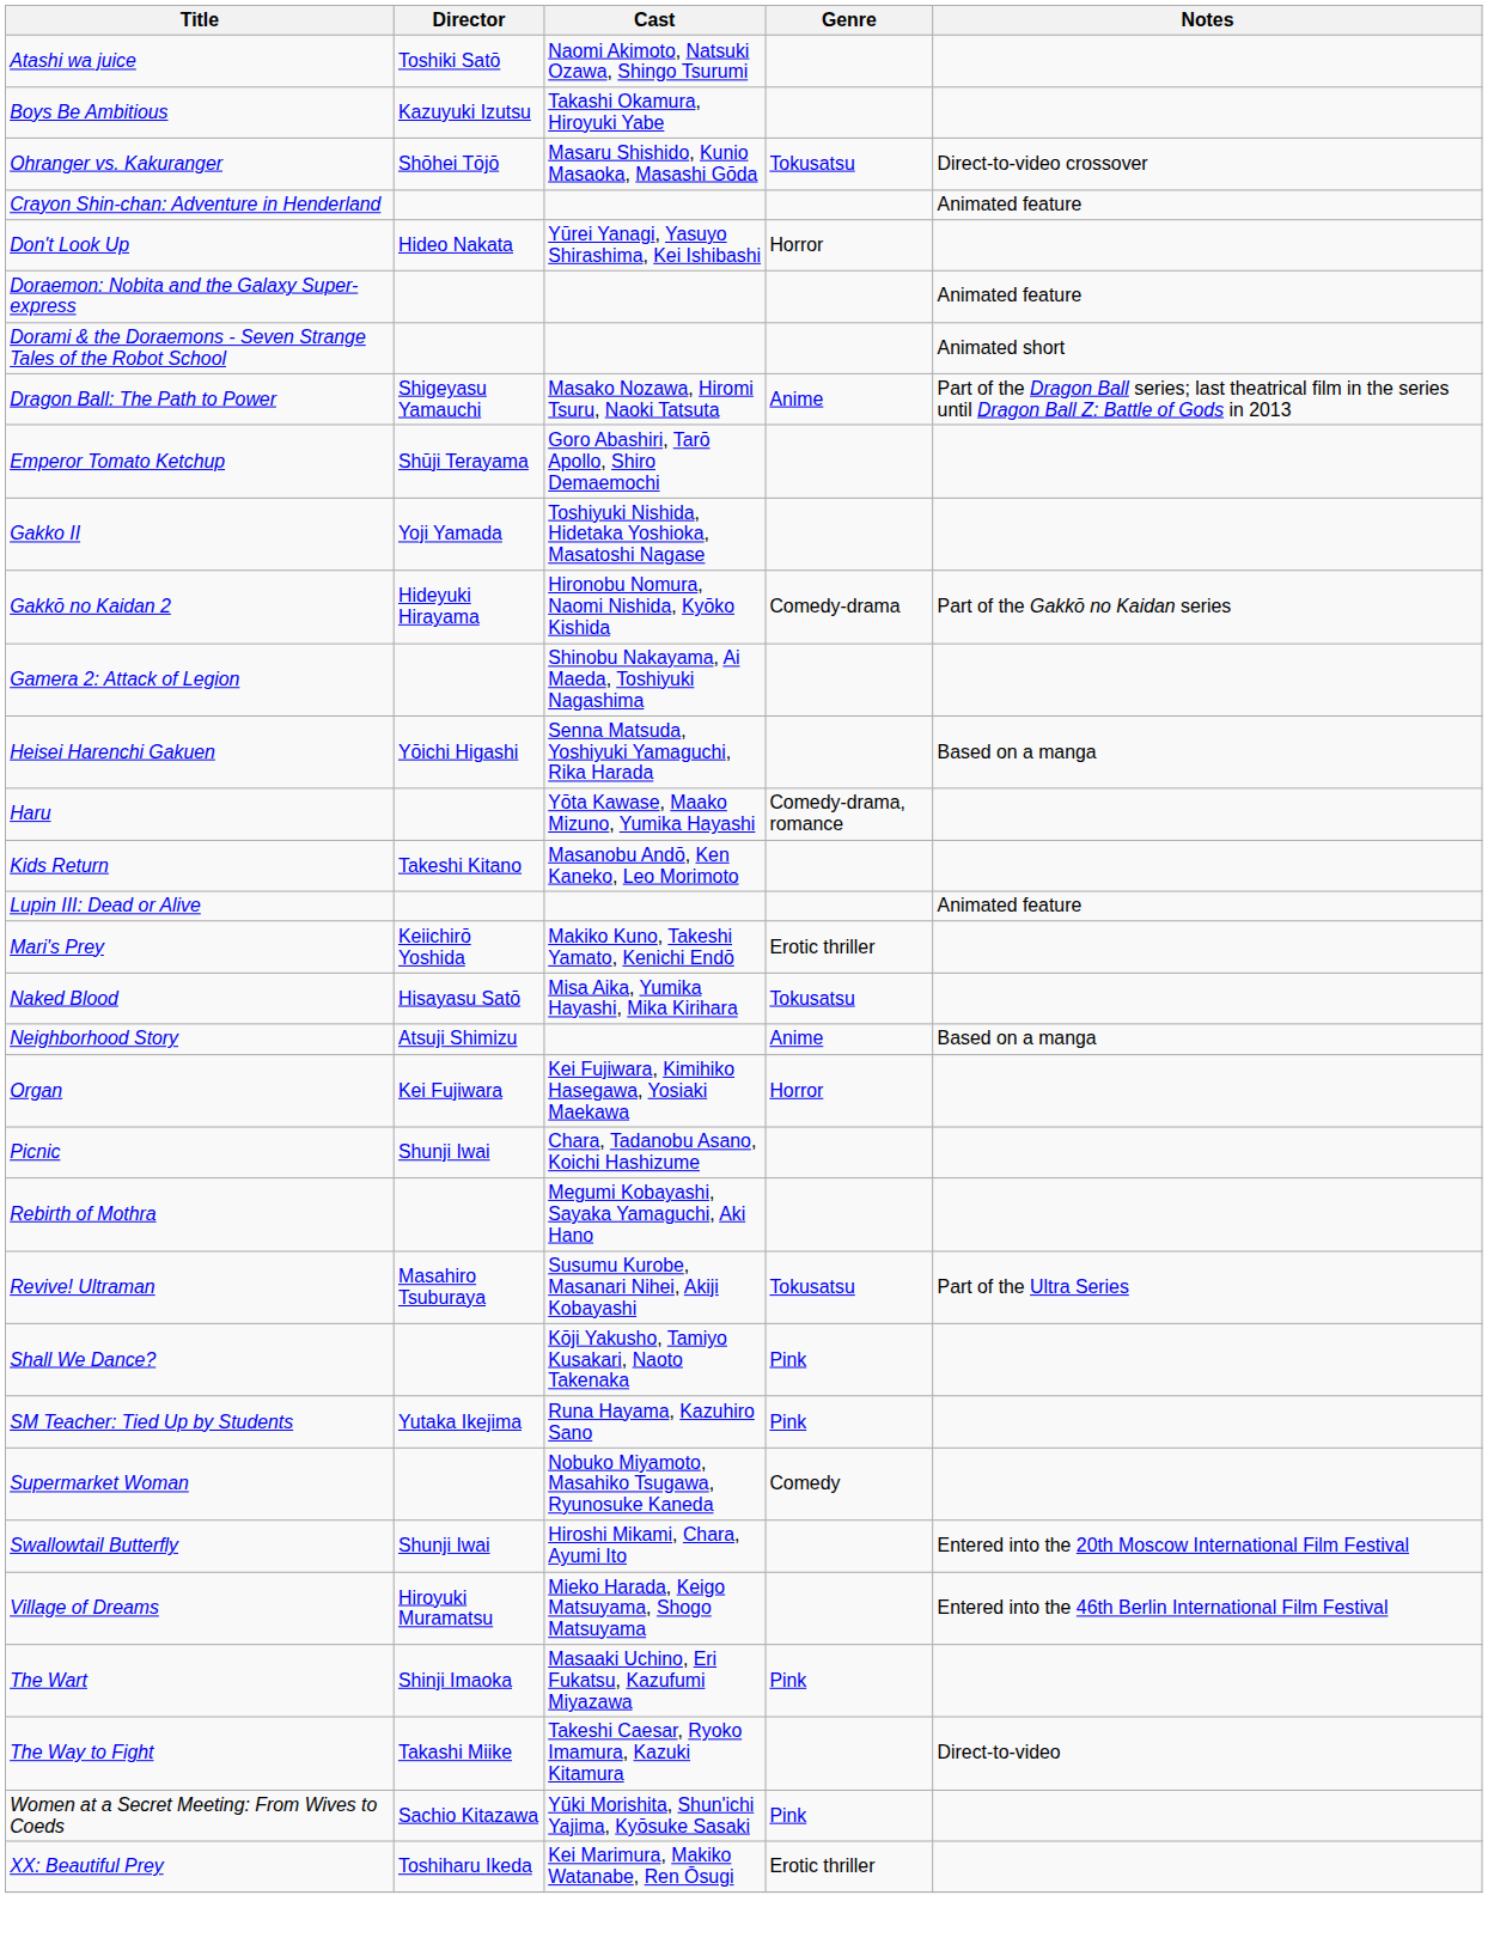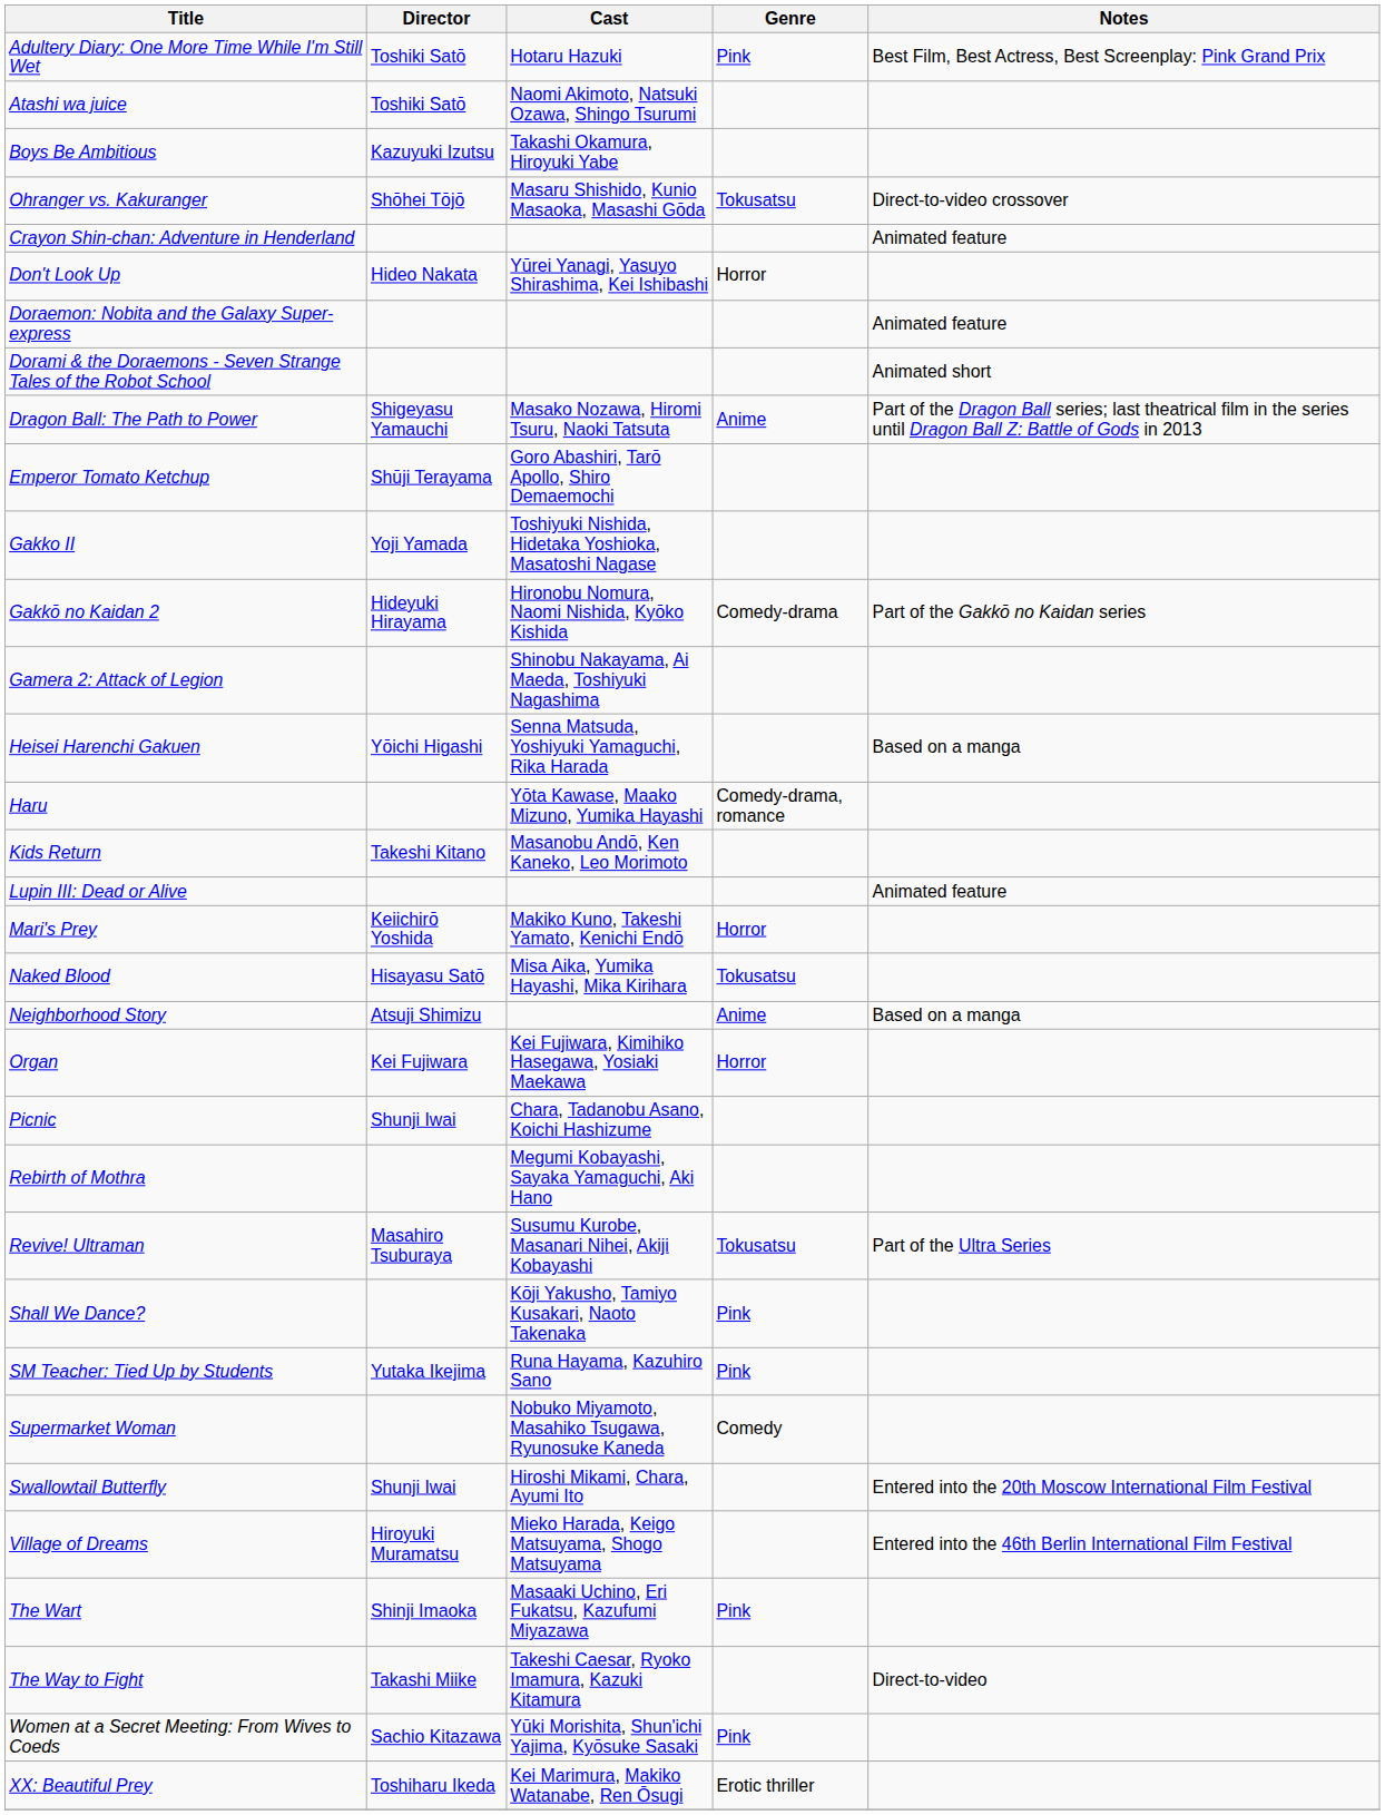 <table class="wikitable sortable">
 <tr>
 <th>Title</th>
 <th>Director</th>
 <th width=15%>Cast</th>
 <th>Genre</th>
 <th>Notes</th>
+</tr>
+<tr>
+<td><em><a href='#'>Adultery Diary: One More Time While I'm Still Wet</a></em></td>
+<td><a href='#'>Toshiki Satō</a></td>
+<td><a href='#'>Hotaru Hazuki</a></td>
+<td><a href='#'>Pink</a></td>
+<td>Best Film, Best Actress, Best Screenplay: <a href='#'>Pink Grand Prix</a></td>
 </tr>
 <tr>
 <td><em><a href='#'>Atashi wa juice</a></em></td>
 <td><a href='#'>Toshiki Satō</a></td>
 <td><a href='#'>Naomi Akimoto</a>, <a href='#'>Natsuki Ozawa</a>, <a href='#'>Shingo Tsurumi</a></td>
 <td></td>
 <td></td>
 </tr>
 <tr>
 <td><em><a href='#'>Boys Be Ambitious</a></em></td>
 <td><a href='#'>Kazuyuki Izutsu</a></td>
 <td><a href='#'>Takashi Okamura</a>, <a href='#'>Hiroyuki Yabe</a></td>
 <td></td>
 <td></td>
 </tr>
 <tr>
 <td><em><a href='#'>Ohranger vs. Kakuranger</a></em></td>
 <td><a href='#'>Shōhei Tōjō</a></td>
 <td><a href='#'>Masaru Shishido</a>, <a href='#'>Kunio Masaoka</a>, <a href='#'>Masashi Gōda</a></td>
 <td><a href='#'>Tokusatsu</a></td>
 <td>Direct-to-video crossover</td>
 </tr>
 <tr>
 <td><em><a href='#'>Crayon Shin-chan: Adventure in Henderland</a></em></td>
 <td></td>
 <td></td>
 <td></td>
 <td>Animated feature</td>
 </tr>
 <tr>
 <td><em><a href='#'>Don't Look Up</a></em></td>
 <td><a href='#'>Hideo Nakata</a></td>
 <td><a href='#'>Yūrei Yanagi</a>, <a href='#'>Yasuyo Shirashima</a>, <a href='#'>Kei Ishibashi</a></td>
 <td>Horror</td>
 <td></td>
 </tr>
 <tr>
 <td><em><a href='#'>Doraemon: Nobita and the Galaxy Super-express</a></em></td>
 <td></td>
 <td></td>
 <td></td>
 <td>Animated feature</td>
 </tr>
 <tr>
 <td><em><a href='#'>Dorami & the Doraemons - Seven Strange Tales of the Robot School</a></em></td>
 <td></td>
 <td></td>
 <td></td>
 <td>Animated short</td>
 </tr>
 <tr>
 <td><em><a href='#'>Dragon Ball: The Path to Power</a></em></td>
 <td><a href='#'>Shigeyasu Yamauchi</a></td>
 <td><a href='#'>Masako Nozawa</a>, <a href='#'>Hiromi Tsuru</a>, <a href='#'>Naoki Tatsuta</a></td>
 <td><a href='#'>Anime</a></td>
 <td>Part of the <em><a href='#'>Dragon Ball</a></em> series; last theatrical film in the series until <em><a href='#'>Dragon Ball Z: Battle of Gods</a></em> in 2013</td>
 </tr>
 <tr>
 <td><em><a href='#'>Emperor Tomato Ketchup</a></em></td>
 <td><a href='#'>Shūji Terayama</a></td>
 <td><a href='#'>Goro Abashiri</a>, <a href='#'>Tarō Apollo</a>, <a href='#'>Shiro Demaemochi</a></td>
 <td></td>
 <td></td>
 </tr>
 <tr>
 <td><em><a href='#'>Gakko II</a></em></td>
 <td><a href='#'>Yoji Yamada</a></td>
 <td><a href='#'>Toshiyuki Nishida</a>, <a href='#'>Hidetaka Yoshioka</a>, <a href='#'>Masatoshi Nagase</a></td>
 <td></td>
 <td></td>
 </tr>
 <tr>
 <td><em><a href='#'>Gakkō no Kaidan 2</a></em></td>
 <td><a href='#'>Hideyuki Hirayama</a></td>
 <td><a href='#'>Hironobu Nomura</a>, <a href='#'>Naomi Nishida</a>, <a href='#'>Kyōko Kishida</a></td>
 <td>Comedy-drama</td>
 <td>Part of the <em>Gakkō no Kaidan</em> series</td>
 </tr>
 <tr>
 <td><em><a href='#'>Gamera 2: Attack of Legion</a></em></td>
 <td></td>
 <td><a href='#'>Shinobu Nakayama</a>, <a href='#'>Ai Maeda</a>, <a href='#'>Toshiyuki Nagashima</a></td>
 <td></td>
 <td></td>
 </tr>
 <tr>
 <td><em><a href='#'>Heisei Harenchi Gakuen</a></em></td>
 <td><a href='#'>Yōichi Higashi</a></td>
 <td><a href='#'>Senna Matsuda</a>, <a href='#'>Yoshiyuki Yamaguchi</a>, <a href='#'>Rika Harada</a></td>
 <td></td>
 <td>Based on a manga</td>
 </tr>
 <tr>
 <td><em><a href='#'>Haru</a></em></td>
 <td></td>
 <td><a href='#'>Yōta Kawase</a>, <a href='#'>Maako Mizuno</a>, <a href='#'>Yumika Hayashi</a></td>
 <td>Comedy-drama, romance</td>
 <td></td>
 </tr>
 <tr>
 <td><em><a href='#'>Kids Return</a></em></td>
 <td><a href='#'>Takeshi Kitano</a></td>
 <td><a href='#'>Masanobu Andō</a>, <a href='#'>Ken Kaneko</a>, <a href='#'>Leo Morimoto</a></td>
 <td></td>
 <td></td>
 </tr>
 <tr>
 <td><em><a href='#'>Lupin III: Dead or Alive</a></em></td>
 <td></td>
 <td></td>
 <td></td>
 <td>Animated feature</td>
 </tr>
 <tr>
 <td><em><a href='#'>Mari's Prey</a></em></td>
 <td><a href='#'>Keiichirō Yoshida</a></td>
 <td><a href='#'>Makiko Kuno</a>, <a href='#'>Takeshi Yamato</a>, <a href='#'>Kenichi Endō</a></td>
-<td>Erotic thriller</td>
+<td><a href='#'>Horror</a></td>
 <td></td>
 </tr>
 <tr>
 <td><em><a href='#'>Naked Blood</a></em></td>
 <td><a href='#'>Hisayasu Satō</a></td>
 <td><a href='#'>Misa Aika</a>, <a href='#'>Yumika Hayashi</a>, <a href='#'>Mika Kirihara</a></td>
 <td><a href='#'>Tokusatsu</a></td>
 <td></td>
 </tr>
 <tr>
 <td><em><a href='#'>Neighborhood Story</a></em></td>
 <td><a href='#'>Atsuji Shimizu</a></td>
 <td></td>
 <td><a href='#'>Anime</a></td>
 <td>Based on a manga</td>
 </tr>
 <tr>
 <td><em><a href='#'>Organ</a></em></td>
 <td><a href='#'>Kei Fujiwara</a></td>
 <td><a href='#'>Kei Fujiwara</a>, <a href='#'>Kimihiko Hasegawa</a>, <a href='#'>Yosiaki Maekawa</a></td>
 <td><a href='#'>Horror</a></td>
 <td></td>
 </tr>
 <tr>
 <td><em><a href='#'>Picnic</a></em></td>
 <td><a href='#'>Shunji Iwai</a></td>
 <td><a href='#'>Chara</a>, <a href='#'>Tadanobu Asano</a>, <a href='#'>Koichi Hashizume</a></td>
 <td></td>
 <td></td>
 </tr>
 <tr>
 <td><em><a href='#'>Rebirth of Mothra</a></em></td>
 <td></td>
 <td><a href='#'>Megumi Kobayashi</a>, <a href='#'>Sayaka Yamaguchi</a>, <a href='#'>Aki Hano</a></td>
 <td></td>
 <td></td>
 </tr>
 <tr>
 <td><em><a href='#'>Revive! Ultraman</a></em></td>
 <td><a href='#'>Masahiro Tsuburaya</a></td>
 <td><a href='#'>Susumu Kurobe</a>, <a href='#'>Masanari Nihei</a>, <a href='#'>Akiji Kobayashi</a></td>
 <td><a href='#'>Tokusatsu</a></td>
 <td>Part of the <a href='#'>Ultra Series</a></td>
 </tr>
 <tr>
 <td><em><a href='#'>Shall We Dance?</a></em></td>
 <td></td>
 <td><a href='#'>Kōji Yakusho</a>, <a href='#'>Tamiyo Kusakari</a>, <a href='#'>Naoto Takenaka</a></td>
 <td><a href='#'>Pink</a></td>
 <td></td>
 </tr>
 <tr>
 <td><em><a href='#'>SM Teacher: Tied Up by Students</a></em></td>
 <td><a href='#'>Yutaka Ikejima</a></td>
 <td><a href='#'>Runa Hayama</a>, <a href='#'>Kazuhiro Sano</a></td>
 <td><a href='#'>Pink</a></td>
 <td></td>
 </tr>
 <tr>
 <td><em><a href='#'>Supermarket Woman</a></em></td>
 <td></td>
 <td><a href='#'>Nobuko Miyamoto</a>, <a href='#'>Masahiko Tsugawa</a>, <a href='#'>Ryunosuke Kaneda</a></td>
 <td>Comedy</td>
 <td></td>
 </tr>
 <tr>
 <td><em><a href='#'>Swallowtail Butterfly</a></em></td>
 <td><a href='#'>Shunji Iwai</a></td>
 <td><a href='#'>Hiroshi Mikami</a>, <a href='#'>Chara</a>, <a href='#'>Ayumi Ito</a></td>
 <td></td>
 <td>Entered into the <a href='#'>20th Moscow International Film Festival</a></td>
 </tr>
 <tr>
 <td><em><a href='#'>Village of Dreams</a></em></td>
 <td><a href='#'>Hiroyuki Muramatsu</a></td>
 <td><a href='#'>Mieko Harada</a>, <a href='#'>Keigo Matsuyama</a>, <a href='#'>Shogo Matsuyama</a></td>
 <td></td>
 <td>Entered into the <a href='#'>46th Berlin International Film Festival</a></td>
 </tr>
 <tr>
 <td><em><a href='#'>The Wart</a></em></td>
 <td><a href='#'>Shinji Imaoka</a></td>
 <td><a href='#'>Masaaki Uchino</a>, <a href='#'>Eri Fukatsu</a>, <a href='#'>Kazufumi Miyazawa</a></td>
 <td><a href='#'>Pink</a></td>
 <td></td>
 </tr>
 <tr>
 <td><em><a href='#'>The Way to Fight</a></em></td>
 <td><a href='#'>Takashi Miike</a></td>
 <td><a href='#'>Takeshi Caesar</a>, <a href='#'>Ryoko Imamura</a>, <a href='#'>Kazuki Kitamura</a></td>
 <td></td>
 <td>Direct-to-video</td>
 </tr>
 <tr>
 <td><em>Women at a Secret Meeting: From Wives to Coeds</em></td>
 <td><a href='#'>Sachio Kitazawa</a></td>
 <td><a href='#'>Yūki Morishita</a>, <a href='#'>Shun'ichi Yajima</a>, <a href='#'>Kyōsuke Sasaki</a></td>
 <td><a href='#'>Pink</a></td>
 <td></td>
 </tr>
 <tr>
 <td><em><a href='#'>XX: Beautiful Prey</a></em></td>
 <td><a href='#'>Toshiharu Ikeda</a></td>
 <td><a href='#'>Kei Marimura</a>, <a href='#'>Makiko Watanabe</a>, <a href='#'>Ren Ōsugi</a></td>
 <td>Erotic thriller</td>
 <td></td>
 </tr>
 <tr>
 </tr>
 </table>
